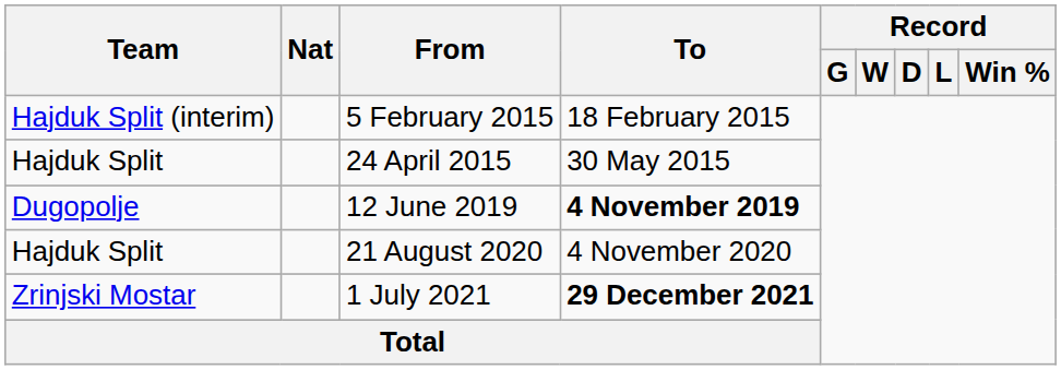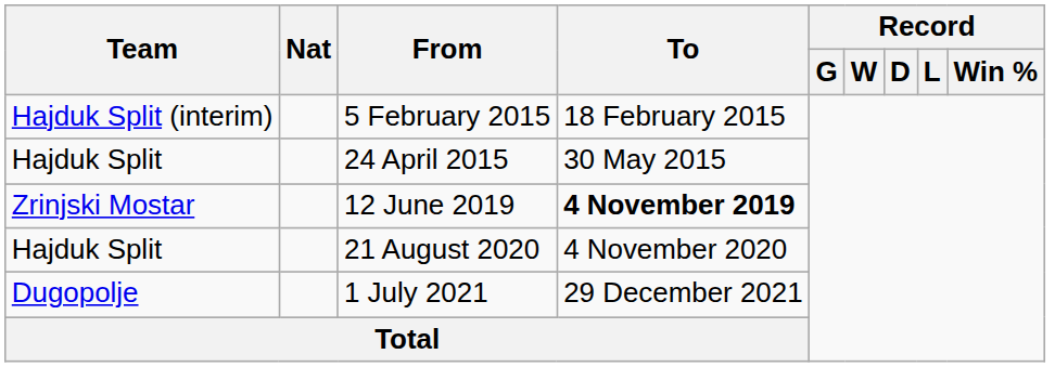 <table class="wikitable" tyle="text-align: center">
 <tr>
 <th rowspan="2">Team</th>
 <th rowspan="2">Nat</th>
 <th rowspan="2">From</th>
 <th rowspan="2">To</th>
 <th colspan="5">Record</th>
 </tr>
 <tr>
 <th>G</th>
 <th>W</th>
 <th>D</th>
 <th>L</th>
 <th>Win %</th>
 </tr>
 <tr>
 <td align=left><a href='#'>Hajduk Split</a> (interim)</td>
 <td></td>
 <td align=left>5 February 2015</td>
 <td align=left>18 February 2015<br></td>
 </tr>
 <tr>
 <td align=left>Hajduk Split</td>
 <td></td>
 <td align=left>24 April 2015</td>
 <td align=left>30 May 2015<br></td>
 </tr>
 <tr>
-<td align=left><a href='#'>Dugopolje</a></td>
+<td align=left><a href='#'>Zrinjski Mostar</a></td>
 <td></td>
 <td align=left>12 June 2019</td>
 <td align=left><strong>4 November 2019<br></strong></td>
 </tr>
 <tr>
 <td align=left>Hajduk Split</td>
 <td></td>
 <td align=left>21 August 2020</td>
 <td align=left>4 November 2020<br></td>
 </tr>
 <tr>
-<td align=left><a href='#'>Zrinjski Mostar</a></td>
+<td align=left><a href='#'>Dugopolje</a></td>
 <td></td>
 <td align=left>1 July 2021</td>
-<td align=left><strong>29 December 2021<br></strong></td>
+<td align=left>29 December 2021<br></td>
 </tr>
 <tr>
 <th colspan="4">Total<br></th>
 </tr>
 </table>
